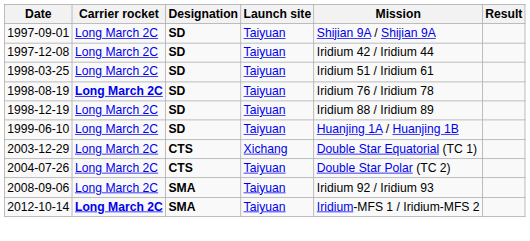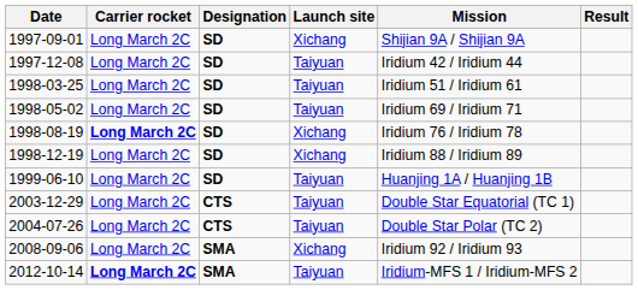 <table class="wikitable sortable">
 <tr>
 <th>Date</th>
 <th>Carrier rocket</th>
 <th>Designation</th>
 <th>Launch site</th>
 <th>Mission</th>
 <th>Result</th>
 </tr>
 <tr>
 <td>1997-09-01</td>
 <td><a href='#'>Long March 2C</a></td>
 <td><strong>SD</strong></td>
-<td><a href='#'>Taiyuan</a></td>
+<td><a href='#'>Xichang</a></td>
 <td><a href='#'>Shijian 9A</a> / <a href='#'>Shijian 9A</a></td>
 <td></td>
 </tr>
 <tr>
 <td>1997-12-08</td>
 <td><a href='#'>Long March 2C</a></td>
 <td><strong>SD</strong></td>
 <td><a href='#'>Taiyuan</a></td>
 <td>Iridium 42 / Iridium 44</td>
 <td></td>
 </tr>
 <tr>
 <td>1998-03-25</td>
 <td><a href='#'>Long March 2C</a></td>
 <td><strong>SD</strong></td>
 <td><a href='#'>Taiyuan</a></td>
 <td>Iridium 51 / Iridium 61</td>
 <td></td>
 </tr>
 <tr>
+<td>1998-05-02</td>
+<td><a href='#'>Long March 2C</a></td>
+<td><strong>SD</strong></td>
+<td><a href='#'>Taiyuan</a></td>
+<td>Iridium 69 / Iridium 71</td>
+<td></td>
+</tr>
+<tr>
 <td>1998-08-19</td>
 <td><strong><a href='#'>Long March 2C</a></strong></td>
 <td><strong>SD</strong></td>
-<td><a href='#'>Taiyuan</a></td>
+<td><a href='#'>Xichang</a></td>
 <td>Iridium 76 / Iridium 78</td>
 <td></td>
 </tr>
 <tr>
 <td>1998-12-19</td>
 <td><a href='#'>Long March 2C</a></td>
 <td><strong>SD</strong></td>
-<td><a href='#'>Taiyuan</a></td>
+<td><a href='#'>Xichang</a></td>
 <td>Iridium 88 / Iridium 89</td>
 <td></td>
 </tr>
 <tr>
 <td>1999-06-10</td>
 <td><a href='#'>Long March 2C</a></td>
 <td><strong>SD</strong></td>
 <td><a href='#'>Taiyuan</a></td>
 <td><a href='#'>Huanjing 1A</a> / <a href='#'>Huanjing 1B</a></td>
 <td></td>
 </tr>
 <tr>
 <td>2003-12-29</td>
 <td><a href='#'>Long March 2C</a></td>
 <td><strong>CTS</strong></td>
-<td><a href='#'>Xichang</a></td>
+<td><a href='#'>Taiyuan</a></td>
 <td><a href='#'>Double Star Equatorial</a> (TC 1)</td>
 <td></td>
 </tr>
 <tr>
 <td>2004-07-26</td>
 <td><a href='#'>Long March 2C</a></td>
 <td><strong>CTS</strong></td>
 <td><a href='#'>Taiyuan</a></td>
 <td><a href='#'>Double Star Polar</a> (TC 2)</td>
 <td></td>
 </tr>
 <tr>
 <td>2008-09-06</td>
 <td><a href='#'>Long March 2C</a></td>
 <td><strong>SMA</strong></td>
-<td><a href='#'>Taiyuan</a></td>
+<td><a href='#'>Xichang</a></td>
 <td>Iridium 92 / Iridium 93</td>
 <td></td>
 </tr>
 <tr>
 <td>2012-10-14</td>
 <td><strong><a href='#'>Long March 2C</a></strong></td>
 <td><strong>SMA</strong></td>
 <td><a href='#'>Taiyuan</a></td>
 <td><a href='#'>Iridium</a>-MFS 1 / Iridium-MFS 2</td>
 <td></td>
 </tr>
 </table>
